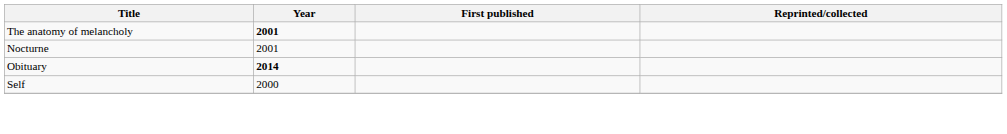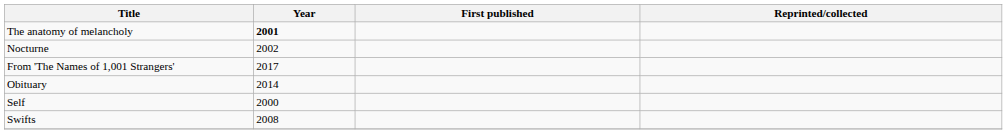 <table class='wikitable sortable' width='90%'>
 <tr>
 <th width=25%>Title</th>
 <th>Year</th>
 <th>First published</th>
 <th>Reprinted/collected</th>
 </tr>
 <tr>
 <td data-sort-value="anatomy of melancholy">The anatomy of melancholy</td>
 <td><strong>2001</strong></td>
 <td></td>
 <td></td>
 </tr>
 <tr>
 <td>Nocturne</td>
-<td>2001</td>
+<td>2002</td>
+<td></td>
+<td></td>
+</tr>
+<tr>
+<td>From 'The Names of 1,001 Strangers'</td>
+<td>2017</td>
 <td></td>
 <td></td>
 </tr>
 <tr>
 <td>Obituary</td>
-<td><strong>2014</strong></td>
+<td>2014</td>
 <td></td>
 <td></td>
 </tr>
 <tr>
 <td>Self</td>
 <td>2000</td>
 <td></td>
 <td></td>
 </tr>
 <tr>
+<td>Swifts</td>
+<td>2008</td>
+<td></td>
+<td></td>
+</tr>
+<tr>
 </tr>
 </table>
